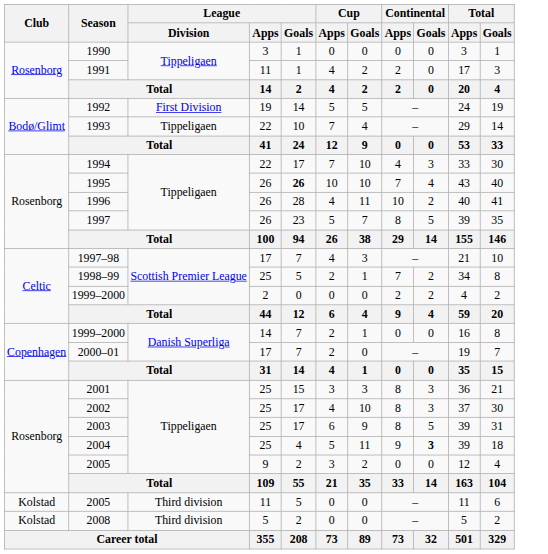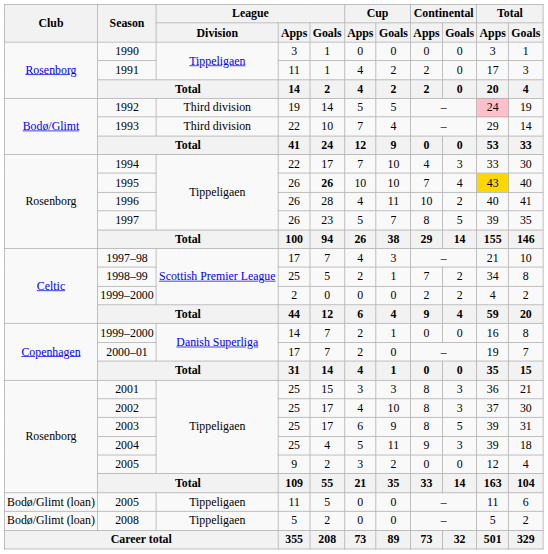 <table class="wikitable" style="text-align:center">
 <tr>
 <th rowspan="2">Club</th>
 <th rowspan="2">Season</th>
 <th colspan="3">League</th>
 <th colspan="2">Cup</th>
 <th colspan="2">Continental</th>
 <th colspan="2">Total</th>
 </tr>
 <tr>
 <th>Division</th>
 <th>Apps</th>
 <th>Goals</th>
 <th>Apps</th>
 <th>Goals</th>
 <th>Apps</th>
 <th>Goals</th>
 <th>Apps</th>
 <th>Goals</th>
 </tr>
 <tr>
 <td rowspan="3"><a href='#'>Rosenborg</a></td>
 <td>1990</td>
 <td rowspan="2"><a href='#'>Tippeligaen</a></td>
 <td>3</td>
 <td>1</td>
 <td>0</td>
 <td>0</td>
 <td>0</td>
 <td>0</td>
 <td>3</td>
 <td>1</td>
 </tr>
 <tr>
 <td>1991</td>
 <td>11</td>
 <td>1</td>
 <td>4</td>
 <td>2</td>
 <td>2</td>
 <td>0</td>
 <td>17</td>
 <td>3</td>
 </tr>
 <tr>
 <th colspan="2">Total</th>
 <th>14</th>
 <th>2</th>
 <th>4</th>
 <th>2</th>
 <th>2</th>
 <th>0</th>
 <th>20</th>
 <th>4</th>
 </tr>
 <tr>
 <td rowspan="3"><a href='#'>Bodø/Glimt</a></td>
 <td>1992</td>
-<td><a href='#'>First Division</a></td>
+<td>Third division</td>
 <td>19</td>
 <td>14</td>
 <td>5</td>
 <td>5</td>
 <td colspan="2">–</td>
-<td>24</td>
+<td style="background: pink;">24</td>
 <td>19</td>
 </tr>
 <tr>
 <td>1993</td>
-<td>Tippeligaen</td>
+<td>Third division</td>
 <td>22</td>
 <td>10</td>
 <td>7</td>
 <td>4</td>
 <td colspan="2">–</td>
 <td>29</td>
 <td>14</td>
 </tr>
 <tr>
 <th colspan="2">Total</th>
 <th>41</th>
 <th>24</th>
 <th>12</th>
 <th>9</th>
 <th>0</th>
 <th>0</th>
 <th>53</th>
 <th>33</th>
 </tr>
 <tr>
 <td rowspan="5">Rosenborg</td>
 <td>1994</td>
 <td rowspan="4">Tippeligaen</td>
 <td>22</td>
 <td>17</td>
 <td>7</td>
 <td>10</td>
 <td>4</td>
 <td>3</td>
 <td>33</td>
 <td>30</td>
 </tr>
 <tr>
 <td>1995</td>
 <td>26</td>
 <td><strong>26</strong></td>
 <td>10</td>
 <td>10</td>
 <td>7</td>
 <td>4</td>
-<td>43</td>
+<td style="background: gold;">43</td>
 <td>40</td>
 </tr>
 <tr>
 <td>1996</td>
 <td>26</td>
 <td>28</td>
 <td>4</td>
 <td>11</td>
 <td>10</td>
 <td>2</td>
 <td>40</td>
 <td>41</td>
 </tr>
 <tr>
 <td>1997</td>
 <td>26</td>
 <td>23</td>
 <td>5</td>
 <td>7</td>
 <td>8</td>
 <td>5</td>
 <td>39</td>
 <td>35</td>
 </tr>
 <tr>
 <th colspan="2">Total</th>
 <th>100</th>
 <th>94</th>
 <th>26</th>
 <th>38</th>
 <th>29</th>
 <th>14</th>
 <th>155</th>
 <th>146</th>
 </tr>
 <tr>
 <td rowspan="4"><a href='#'>Celtic</a></td>
 <td>1997–98</td>
 <td rowspan="3"><a href='#'>Scottish Premier League</a></td>
 <td>17</td>
 <td>7</td>
 <td>4</td>
 <td>3</td>
 <td colspan="2">–</td>
 <td>21</td>
 <td>10</td>
 </tr>
 <tr>
 <td>1998–99</td>
 <td>25</td>
 <td>5</td>
 <td>2</td>
 <td>1</td>
 <td>7</td>
 <td>2</td>
 <td>34</td>
 <td>8</td>
 </tr>
 <tr>
 <td>1999–2000</td>
 <td>2</td>
 <td>0</td>
 <td>0</td>
 <td>0</td>
 <td>2</td>
 <td>2</td>
 <td>4</td>
 <td>2</td>
 </tr>
 <tr>
 <th colspan="2">Total</th>
 <th>44</th>
 <th>12</th>
 <th>6</th>
 <th>4</th>
 <th>9</th>
 <th>4</th>
 <th>59</th>
 <th>20</th>
 </tr>
 <tr>
 <td rowspan="3"><a href='#'>Copenhagen</a></td>
 <td>1999–2000</td>
 <td rowspan="2"><a href='#'>Danish Superliga</a></td>
 <td>14</td>
 <td>7</td>
 <td>2</td>
 <td>1</td>
 <td>0</td>
 <td>0</td>
 <td>16</td>
 <td>8</td>
 </tr>
 <tr>
 <td>2000–01</td>
 <td>17</td>
 <td>7</td>
 <td>2</td>
 <td>0</td>
 <td colspan="2">–</td>
 <td>19</td>
 <td>7</td>
 </tr>
 <tr>
 <th colspan="2">Total</th>
 <th>31</th>
 <th>14</th>
 <th>4</th>
 <th>1</th>
 <th>0</th>
 <th>0</th>
 <th>35</th>
 <th>15</th>
 </tr>
 <tr>
 <td rowspan="6">Rosenborg</td>
 <td>2001</td>
 <td rowspan="5">Tippeligaen</td>
 <td>25</td>
 <td>15</td>
 <td>3</td>
 <td>3</td>
 <td>8</td>
 <td>3</td>
 <td>36</td>
 <td>21</td>
 </tr>
 <tr>
 <td>2002</td>
 <td>25</td>
 <td>17</td>
 <td>4</td>
 <td>10</td>
 <td>8</td>
 <td>3</td>
 <td>37</td>
 <td>30</td>
 </tr>
 <tr>
 <td>2003</td>
 <td>25</td>
 <td>17</td>
 <td>6</td>
 <td>9</td>
 <td>8</td>
 <td>5</td>
 <td>39</td>
 <td>31</td>
 </tr>
 <tr>
 <td>2004</td>
 <td>25</td>
 <td>4</td>
 <td>5</td>
 <td>11</td>
 <td>9</td>
-<td><strong>3</strong></td>
+<td>3</td>
 <td>39</td>
 <td>18</td>
 </tr>
 <tr>
 <td>2005</td>
 <td>9</td>
 <td>2</td>
 <td>3</td>
 <td>2</td>
 <td>0</td>
 <td>0</td>
 <td>12</td>
 <td>4</td>
 </tr>
 <tr>
 <th colspan="2">Total</th>
 <th>109</th>
 <th>55</th>
 <th>21</th>
 <th>35</th>
 <th>33</th>
 <th>14</th>
 <th>163</th>
 <th>104</th>
 </tr>
 <tr>
-<td>Kolstad</td>
+<td>Bodø/Glimt (loan)</td>
 <td>2005</td>
-<td>Third division</td>
+<td>Tippeligaen</td>
 <td>11</td>
 <td>5</td>
 <td>0</td>
 <td>0</td>
 <td colspan="2">–</td>
 <td>11</td>
 <td>6</td>
 </tr>
 <tr>
-<td>Kolstad</td>
+<td>Bodø/Glimt (loan)</td>
 <td>2008</td>
-<td>Third division</td>
+<td>Tippeligaen</td>
 <td>5</td>
 <td>2</td>
 <td>0</td>
 <td>0</td>
 <td colspan="2">–</td>
 <td>5</td>
 <td>2</td>
 </tr>
 <tr>
 <th colspan="3">Career total</th>
 <th>355</th>
 <th>208</th>
 <th>73</th>
 <th>89</th>
 <th>73</th>
 <th>32</th>
 <th>501</th>
 <th>329</th>
 </tr>
 </table>
